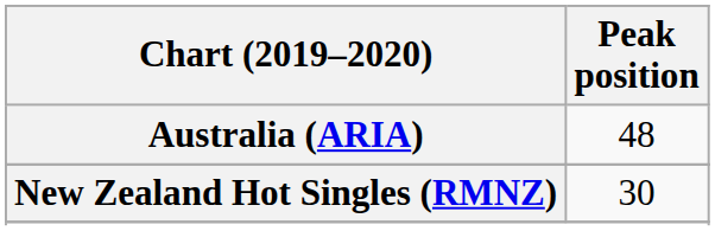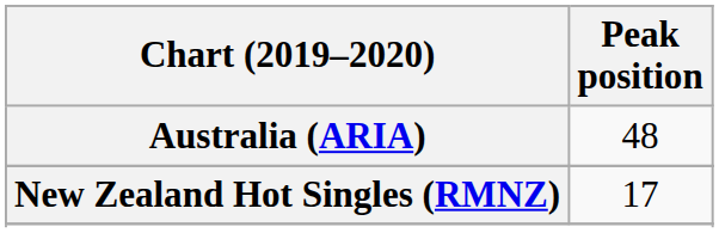 <table class="wikitable sortable plainrowheaders" style="text-align:center">
 <tr>
 <th scope="col">Chart (2019–2020)</th>
 <th scope="col">Peak<br>position</th>
 </tr>
 <tr>
 <th scope="row">Australia (<a href='#'>ARIA</a>)</th>
 <td>48</td>
 </tr>
 <tr>
 </tr>
 <tr>
 <th scope="row">New Zealand Hot Singles (<a href='#'>RMNZ</a>)</th>
-<td>30</td>
+<td>17</td>
 </tr>
 <tr>
 </tr>
 <tr>
 </tr>
 <tr>
 </tr>
 </table>
